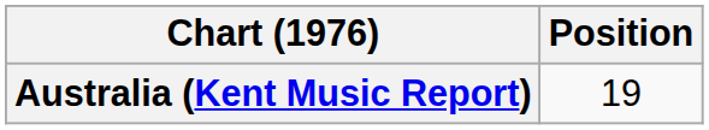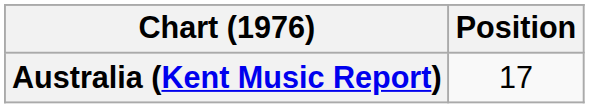 <table class="wikitable plainrowheaders" style="text-align:center">
 <tr>
 <th>Chart (1976)</th>
 <th>Position</th>
 </tr>
 <tr>
 <th scope="row">Australia (<a href='#'>Kent Music Report</a>)</th>
-<td>19</td>
+<td>17</td>
 </tr>
 </table>
